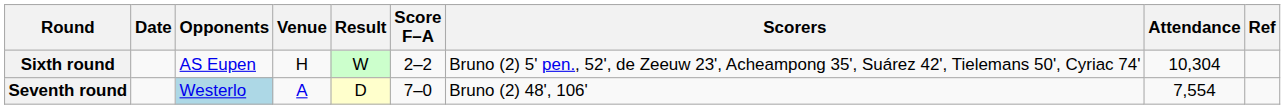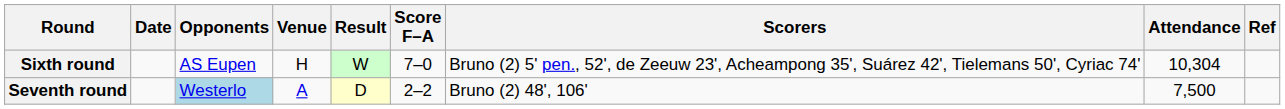 <table class="wikitable plainrowheaders sortable" style="text-align:center">
 <tr>
 <th scope="col">Round</th>
 <th scope="col">Date</th>
 <th scope="col">Opponents</th>
 <th scope="col">Venue</th>
 <th scope="col">Result</th>
 <th scope="col">Score<br>F–A</th>
 <th scope="col" class="unsortable">Scorers</th>
 <th scope="col">Attendance</th>
 <th scope="col" class="unsortable">Ref</th>
 </tr>
 <tr>
 <th scope="row">Sixth round</th>
 <td align="left"></td>
 <td align="left"><a href='#'>AS Eupen</a></td>
 <td>H</td>
 <td style="background-color:#CCFFCC">W</td>
-<td>2–2 <br></td>
+<td>7–0</td>
 <td align="left">Bruno (2) 5' <a href='#'>pen.</a>, 52', de Zeeuw 23', Acheampong 35', Suárez 42', Tielemans 50', Cyriac 74'</td>
 <td>10,304</td>
 <td></td>
 </tr>
 <tr>
 <th scope="row">Seventh round</th>
 <td align="left"></td>
 <td align="left" style="background: lightblue;"><a href='#'>Westerlo</a></td>
 <td><a href='#'>A</a></td>
 <td style="background-color:#FFFFCC">D</td>
-<td>7–0</td>
+<td>2–2 <br></td>
 <td align="left">Bruno (2) 48', 106'</td>
-<td>7,554</td>
+<td>7,500</td>
 <td></td>
 </tr>
 </table>
